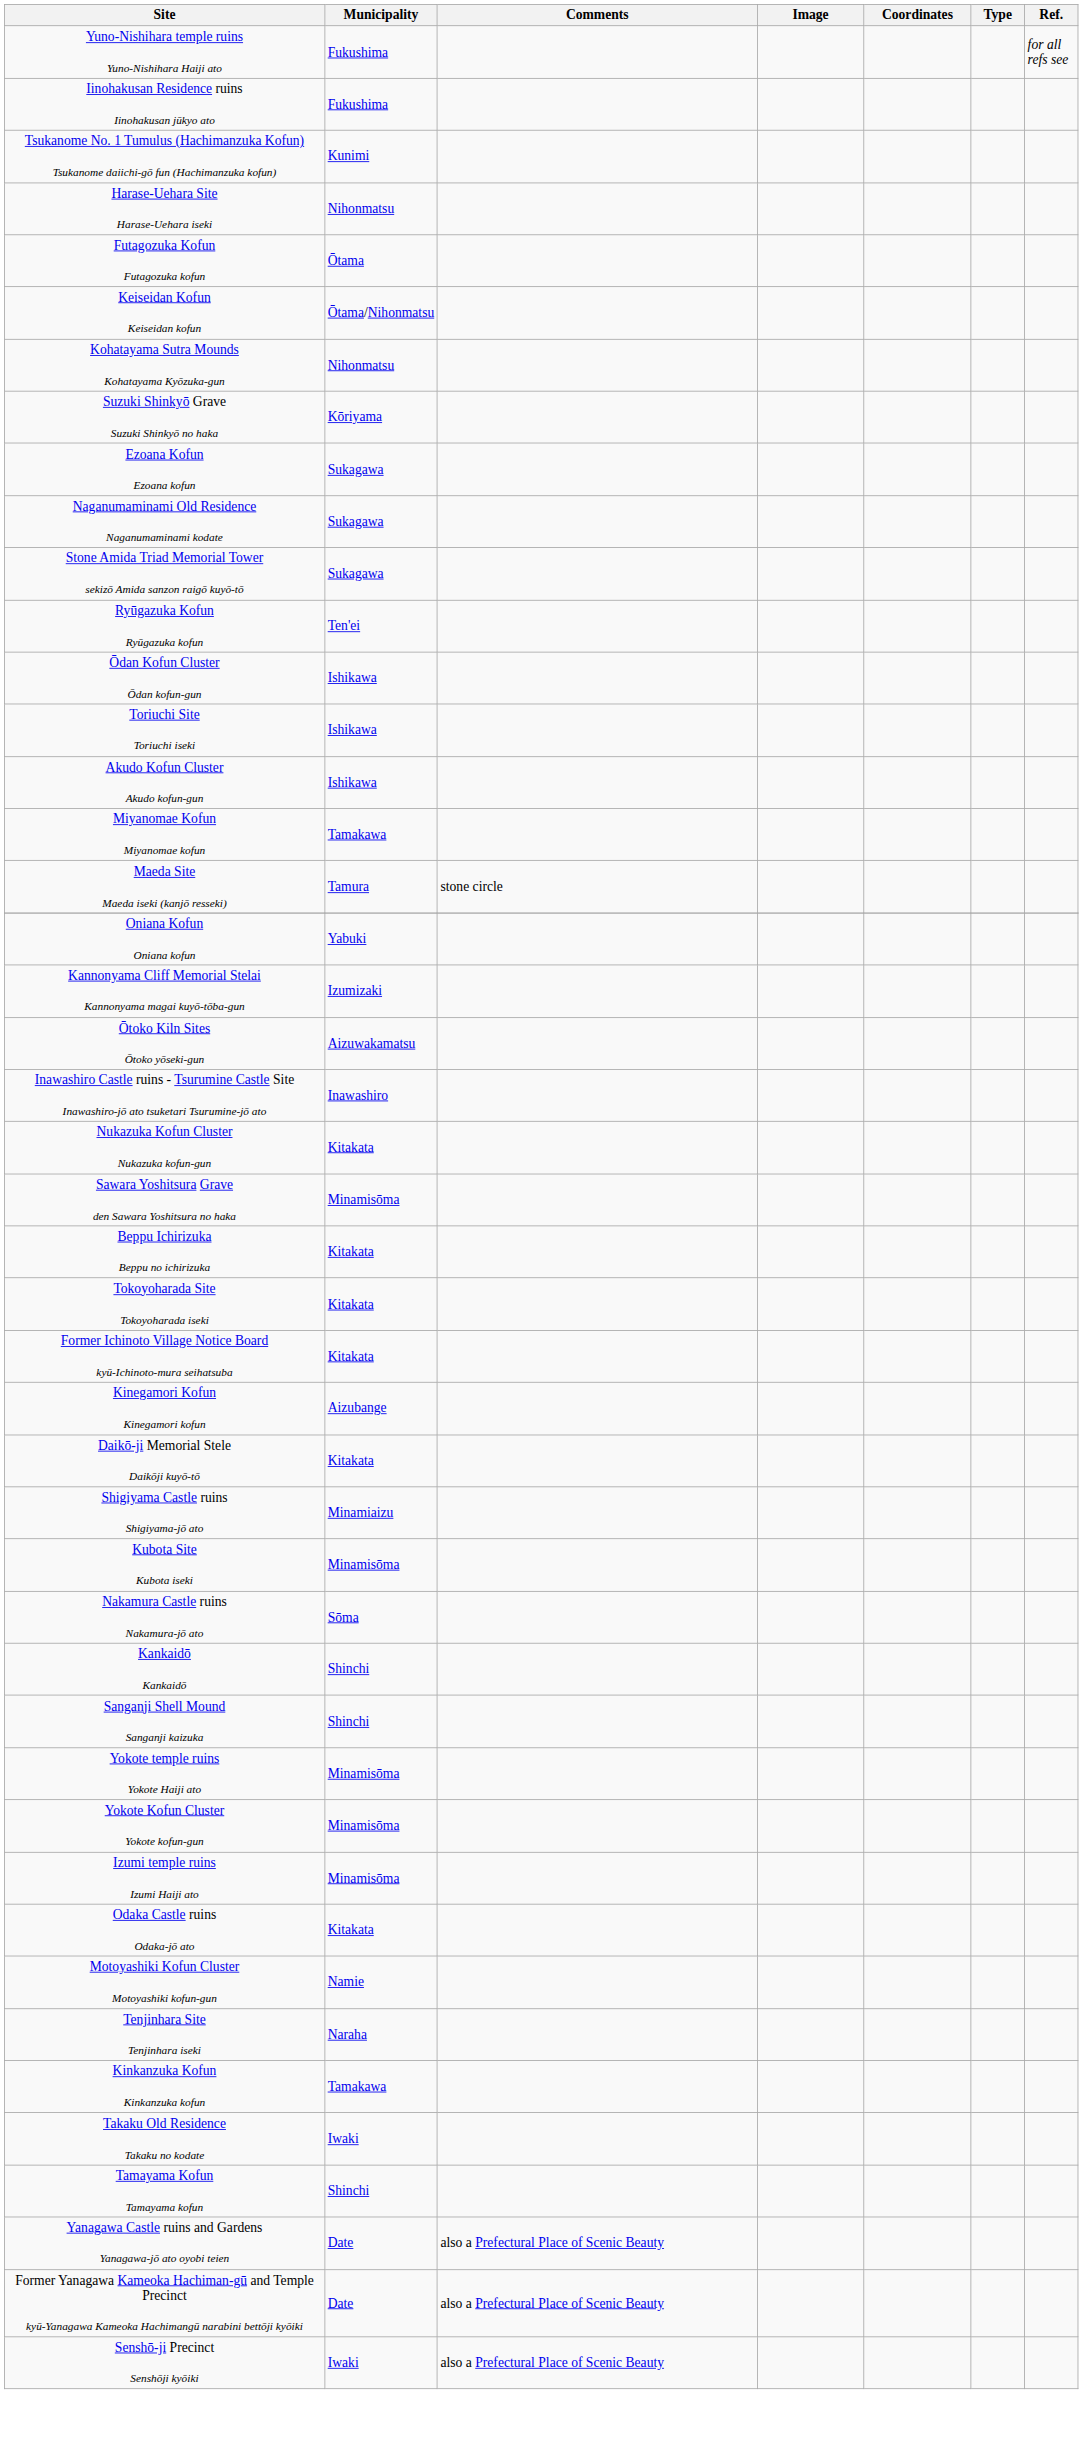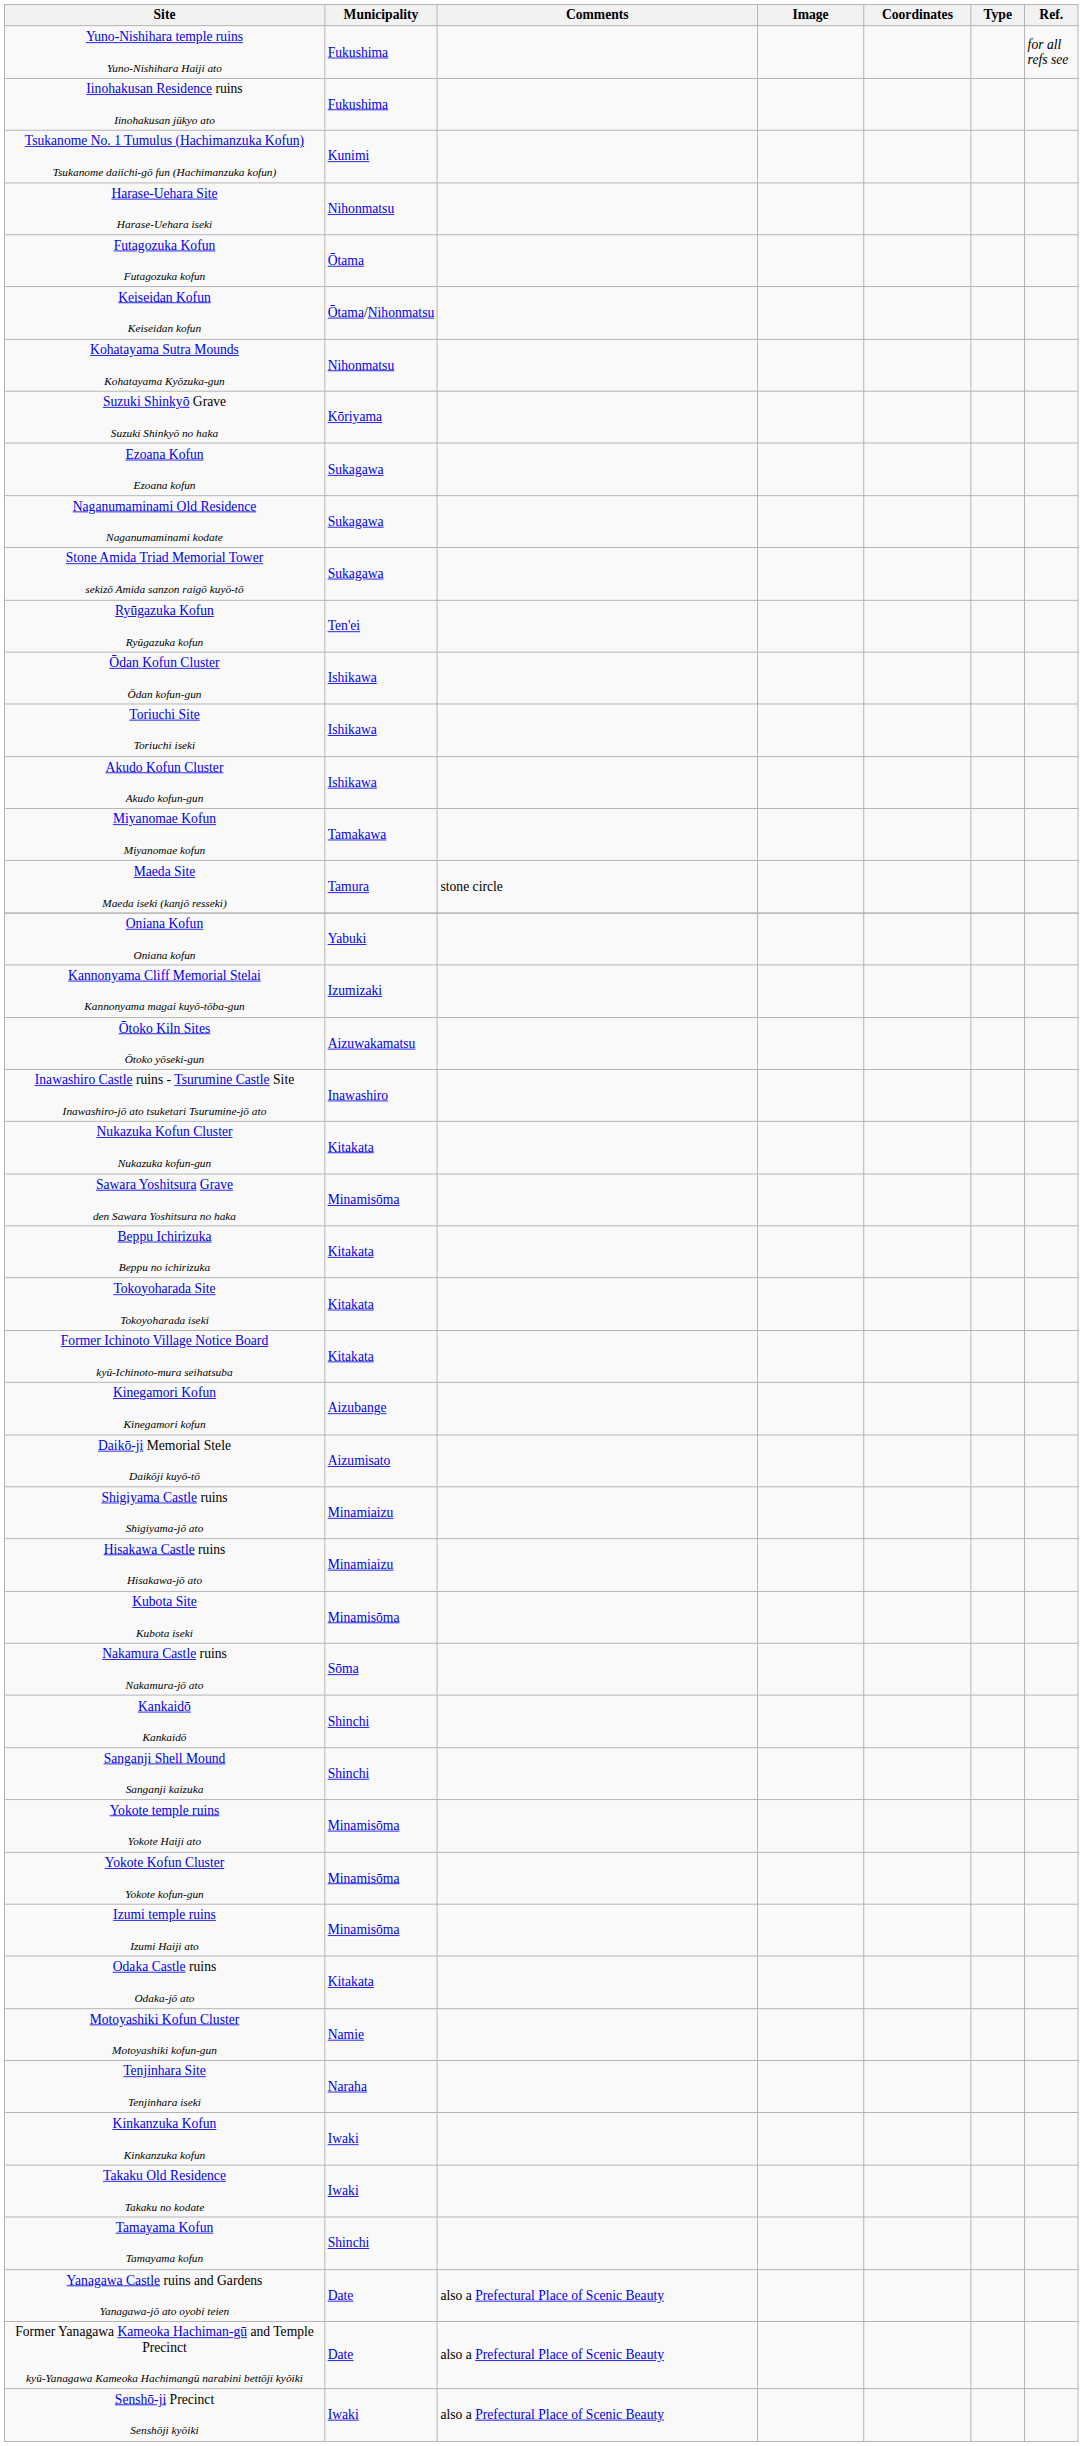 <table class="wikitable sortable"  style="width:100%;">
 <tr>
 <th width="30%" align="left">Site</th>
 <th width="10%" align="left">Municipality</th>
 <th width="30%" align="left" class="unsortable">Comments</th>
 <th width="10%" align="left"  class="unsortable">Image</th>
 <th width="10%" align="left" class="unsortable">Coordinates</th>
 <th width="5%" align="left">Type</th>
 <th width="5%" align="left"  class="unsortable">Ref.</th>
 </tr>
 <tr>
 <td align="center"><a href='#'>Yuno-Nishihara temple ruins</a> <br><br><small><em>Yuno-Nishihara Haiji ato</em></small></td>
 <td><a href='#'>Fukushima</a></td>
 <td></td>
 <td></td>
 <td></td>
 <td></td>
 <td><em>for all refs see</em> </td>
 </tr>
 <tr>
 <td align="center"><a href='#'>Iinohakusan Residence</a> ruins<br><br><small><em>Iinohakusan jūkyo ato</em></small></td>
 <td><a href='#'>Fukushima</a></td>
 <td></td>
 <td></td>
 <td></td>
 <td></td>
 <td></td>
 </tr>
 <tr>
 <td align="center"><a href='#'>Tsukanome No. 1 Tumulus (Hachimanzuka Kofun)</a><br><br><small><em>Tsukanome daiichi-gō fun (Hachimanzuka kofun)</em></small></td>
 <td><a href='#'>Kunimi</a></td>
 <td></td>
 <td></td>
 <td></td>
 <td></td>
 <td></td>
 </tr>
 <tr>
 <td align="center"><a href='#'>Harase-Uehara Site</a><br><br><small><em>Harase-Uehara iseki</em></small></td>
 <td><a href='#'>Nihonmatsu</a></td>
 <td></td>
 <td></td>
 <td></td>
 <td></td>
 <td></td>
 </tr>
 <tr>
 <td align="center"><a href='#'>Futagozuka Kofun</a><br><br><small><em>Futagozuka kofun</em></small></td>
 <td><a href='#'>Ōtama</a></td>
 <td></td>
 <td></td>
 <td></td>
 <td></td>
 <td></td>
 </tr>
 <tr>
 <td align="center"><a href='#'>Keiseidan Kofun</a><br><br><small><em>Keiseidan kofun</em></small></td>
 <td><a href='#'>Ōtama</a>/<a href='#'>Nihonmatsu</a></td>
 <td></td>
 <td></td>
 <td></td>
 <td></td>
 <td></td>
 </tr>
 <tr>
 <td align="center"><a href='#'>Kohatayama Sutra Mounds</a><br><br><small><em>Kohatayama Kyōzuka-gun</em></small></td>
 <td><a href='#'>Nihonmatsu</a></td>
 <td></td>
 <td></td>
 <td></td>
 <td></td>
 <td></td>
 </tr>
 <tr>
 <td align="center"><a href='#'>Suzuki Shinkyō</a> Grave<br><br><small><em>Suzuki Shinkyō no haka</em></small></td>
 <td><a href='#'>Kōriyama</a></td>
 <td></td>
 <td></td>
 <td></td>
 <td></td>
 <td></td>
 </tr>
 <tr>
 <td align="center"><a href='#'>Ezoana Kofun</a><br><br><small><em>Ezoana kofun</em></small></td>
 <td><a href='#'>Sukagawa</a></td>
 <td></td>
 <td></td>
 <td></td>
 <td></td>
 <td></td>
 </tr>
 <tr>
 <td align="center"><a href='#'>Naganumaminami Old Residence</a><br><br><small><em>Naganumaminami kodate</em></small></td>
 <td><a href='#'>Sukagawa</a></td>
 <td></td>
 <td></td>
 <td></td>
 <td></td>
 <td></td>
 </tr>
 <tr>
 <td align="center"><a href='#'>Stone Amida Triad Memorial Tower</a><br><br><small><em>sekizō Amida sanzon raigō kuyō-tō</em></small></td>
 <td><a href='#'>Sukagawa</a></td>
 <td></td>
 <td></td>
 <td></td>
 <td></td>
 <td></td>
 </tr>
 <tr>
 <td align="center"><a href='#'>Ryūgazuka Kofun</a><br><br><small><em>Ryūgazuka kofun</em></small></td>
 <td><a href='#'>Ten'ei</a></td>
 <td></td>
 <td></td>
 <td></td>
 <td></td>
 <td></td>
 </tr>
 <tr>
 <td align="center"><a href='#'>Ōdan Kofun Cluster</a><br><br><small><em>Ōdan kofun-gun</em></small></td>
 <td><a href='#'>Ishikawa</a></td>
 <td></td>
 <td></td>
 <td></td>
 <td></td>
 <td></td>
 </tr>
 <tr>
 <td align="center"><a href='#'>Toriuchi Site</a><br><br><small><em>Toriuchi iseki</em></small></td>
 <td><a href='#'>Ishikawa</a></td>
 <td></td>
 <td></td>
 <td></td>
 <td></td>
 <td></td>
 </tr>
 <tr>
 <td align="center"><a href='#'>Akudo Kofun Cluster</a><br><br><small><em>Akudo kofun-gun</em></small></td>
 <td><a href='#'>Ishikawa</a></td>
 <td></td>
 <td></td>
 <td></td>
 <td></td>
 <td></td>
 </tr>
 <tr>
 <td align="center"><a href='#'>Miyanomae Kofun</a><br><br><small><em>Miyanomae kofun</em></small></td>
 <td><a href='#'>Tamakawa</a></td>
 <td></td>
 <td></td>
 <td></td>
 <td></td>
 <td></td>
 </tr>
 <tr>
 <td align="center"><a href='#'>Maeda Site</a><br><br><small><em>Maeda iseki (kanjō resseki)</em></small></td>
 <td><a href='#'>Tamura</a></td>
 <td>stone circle</td>
 <td></td>
 <td></td>
 <td></td>
 <td></td>
 </tr>
 <tr>
 </tr>
 <tr>
 <td align="center"><a href='#'>Oniana Kofun</a><br><br><small><em>Oniana kofun</em></small></td>
 <td><a href='#'>Yabuki</a></td>
 <td></td>
 <td></td>
 <td></td>
 <td></td>
 <td></td>
 </tr>
 <tr>
 <td align="center"><a href='#'>Kannonyama Cliff Memorial Stelai</a><br><br><small><em>Kannonyama magai kuyō-tōba-gun</em></small></td>
 <td><a href='#'>Izumizaki</a></td>
 <td></td>
 <td></td>
 <td></td>
 <td></td>
 <td></td>
 </tr>
 <tr>
 <td align="center"><a href='#'>Ōtoko Kiln Sites</a><br><br><small><em>Ōtoko yōseki-gun</em></small></td>
 <td><a href='#'>Aizuwakamatsu</a></td>
 <td></td>
 <td></td>
 <td></td>
 <td></td>
 <td></td>
 </tr>
 <tr>
 <td align="center"><a href='#'>Inawashiro Castle</a> ruins - <a href='#'>Tsurumine Castle</a> Site<br><br><small><em>Inawashiro-jō ato tsuketari Tsurumine-jō ato</em></small></td>
 <td><a href='#'>Inawashiro</a></td>
 <td></td>
 <td></td>
 <td></td>
 <td></td>
 <td></td>
 </tr>
 <tr>
 <td align="center"><a href='#'>Nukazuka Kofun Cluster</a><br><br><small><em>Nukazuka kofun-gun</em></small></td>
 <td><a href='#'>Kitakata</a></td>
 <td></td>
 <td></td>
 <td></td>
 <td></td>
 <td></td>
 </tr>
 <tr>
 <td align="center"><a href='#'>Sawara Yoshitsura</a> <a href='#'>Grave</a><br><br><small><em>den Sawara Yoshitsura no haka</em></small></td>
 <td><a href='#'>Minamisōma</a></td>
 <td></td>
 <td></td>
 <td></td>
 <td></td>
 <td></td>
 </tr>
 <tr>
 <td align="center"><a href='#'>Beppu Ichirizuka</a><br><br><small><em>Beppu no ichirizuka</em></small></td>
 <td><a href='#'>Kitakata</a></td>
 <td></td>
 <td></td>
 <td></td>
 <td></td>
 <td></td>
 </tr>
 <tr>
 <td align="center"><a href='#'>Tokoyoharada Site</a><br><br><small><em>Tokoyoharada iseki</em></small></td>
 <td><a href='#'>Kitakata</a></td>
 <td></td>
 <td></td>
 <td></td>
 <td></td>
 <td></td>
 </tr>
 <tr>
 <td align="center"><a href='#'>Former Ichinoto Village Notice Board</a><br><br><small><em>kyū-Ichinoto-mura seihatsuba</em></small></td>
 <td><a href='#'>Kitakata</a></td>
 <td></td>
 <td></td>
 <td></td>
 <td></td>
 <td></td>
 </tr>
 <tr>
 <td align="center"><a href='#'>Kinegamori Kofun</a><br><br><small><em>Kinegamori kofun</em></small></td>
 <td><a href='#'>Aizubange</a></td>
 <td></td>
 <td></td>
 <td></td>
 <td></td>
 <td></td>
 </tr>
 <tr>
 <td align="center"><a href='#'>Daikō-ji</a> Memorial Stele<br><br><small><em>Daikōji kuyō-tō</em></small></td>
-<td><a href='#'>Kitakata</a></td>
+<td><a href='#'>Aizumisato</a></td>
 <td></td>
 <td></td>
 <td></td>
 <td></td>
 <td></td>
 </tr>
 <tr>
 <td align="center"><a href='#'>Shigiyama Castle</a> ruins<br><br><small><em>Shigiyama-jō ato</em></small></td>
+<td><a href='#'>Minamiaizu</a></td>
+<td></td>
+<td></td>
+<td></td>
+<td></td>
+<td></td>
+</tr>
+<tr>
+<td align="center"><a href='#'>Hisakawa Castle</a> ruins<br><br><small><em>Hisakawa-jō ato</em></small></td>
 <td><a href='#'>Minamiaizu</a></td>
 <td></td>
 <td></td>
 <td></td>
 <td></td>
 <td></td>
 </tr>
 <tr>
 <td align="center"><a href='#'>Kubota Site</a><br><br><small><em>Kubota iseki</em></small></td>
 <td><a href='#'>Minamisōma</a></td>
 <td></td>
 <td></td>
 <td></td>
 <td></td>
 <td></td>
 </tr>
 <tr>
 <td align="center"><a href='#'>Nakamura Castle</a> ruins<br><br><small><em>Nakamura-jō ato</em></small></td>
 <td><a href='#'>Sōma</a></td>
 <td></td>
 <td></td>
 <td></td>
 <td></td>
 <td></td>
 </tr>
 <tr>
 <td align="center"><a href='#'>Kankaidō</a><br><br><small><em>Kankaidō</em></small></td>
 <td><a href='#'>Shinchi</a></td>
 <td></td>
 <td></td>
 <td></td>
 <td></td>
 <td></td>
 </tr>
 <tr>
 <td align="center"><a href='#'>Sanganji Shell Mound</a><br><br><small><em>Sanganji kaizuka</em></small></td>
 <td><a href='#'>Shinchi</a></td>
 <td></td>
 <td></td>
 <td></td>
 <td></td>
 <td></td>
 </tr>
 <tr>
 <td align="center"><a href='#'>Yokote temple ruins</a> <br><br><small><em>Yokote Haiji ato</em></small></td>
 <td><a href='#'>Minamisōma</a></td>
 <td></td>
 <td></td>
 <td></td>
 <td></td>
 <td></td>
 </tr>
 <tr>
 <td align="center"><a href='#'>Yokote Kofun Cluster</a><br><br><small><em>Yokote kofun-gun</em></small></td>
 <td><a href='#'>Minamisōma</a></td>
 <td></td>
 <td></td>
 <td></td>
 <td></td>
 <td></td>
 </tr>
 <tr>
 <td align="center"><a href='#'>Izumi temple ruins</a> <br><br><small><em>Izumi Haiji ato</em></small></td>
 <td><a href='#'>Minamisōma</a></td>
 <td></td>
 <td></td>
 <td></td>
 <td></td>
 <td></td>
 </tr>
 <tr>
 <td align="center"><a href='#'>Odaka Castle</a> ruins<br><br><small><em>Odaka-jō ato</em></small></td>
 <td><a href='#'>Kitakata</a></td>
 <td></td>
 <td></td>
 <td></td>
 <td></td>
 <td></td>
 </tr>
 <tr>
 <td align="center"><a href='#'>Motoyashiki Kofun Cluster</a><br><br><small><em>Motoyashiki kofun-gun</em></small></td>
 <td><a href='#'>Namie</a></td>
 <td></td>
 <td></td>
 <td></td>
 <td></td>
 <td></td>
 </tr>
 <tr>
 <td align="center"><a href='#'>Tenjinhara Site</a><br><br><small><em>Tenjinhara iseki</em></small></td>
 <td><a href='#'>Naraha</a></td>
 <td></td>
 <td></td>
 <td></td>
 <td></td>
 <td></td>
 </tr>
 <tr>
 <td align="center"><a href='#'>Kinkanzuka Kofun</a><br><br><small><em>Kinkanzuka kofun</em></small></td>
-<td><a href='#'>Tamakawa</a></td>
+<td><a href='#'>Iwaki</a></td>
 <td></td>
 <td></td>
 <td></td>
 <td></td>
 <td></td>
 </tr>
 <tr>
 <td align="center"><a href='#'>Takaku Old Residence</a><br><br><small><em>Takaku no kodate</em></small></td>
 <td><a href='#'>Iwaki</a></td>
 <td></td>
 <td></td>
 <td></td>
 <td></td>
 <td></td>
 </tr>
 <tr>
 <td align="center"><a href='#'>Tamayama Kofun</a><br><br><small><em>Tamayama kofun</em></small></td>
 <td><a href='#'>Shinchi</a></td>
 <td></td>
 <td></td>
 <td></td>
 <td></td>
 <td></td>
 </tr>
 <tr>
 <td align="center"><a href='#'>Yanagawa Castle</a> ruins and Gardens<br><br><small><em>Yanagawa-jō ato oyobi teien</em></small></td>
 <td><a href='#'>Date</a></td>
 <td>also a <a href='#'>Prefectural Place of Scenic Beauty</a></td>
 <td></td>
 <td></td>
 <td></td>
 <td></td>
 </tr>
 <tr>
 <td align="center">Former Yanagawa <a href='#'>Kameoka Hachiman-gū</a> and Temple Precinct<br><br><small><em>kyū-Yanagawa Kameoka Hachimangū narabini bettōji kyōiki</em></small></td>
 <td><a href='#'>Date</a></td>
 <td>also a <a href='#'>Prefectural Place of Scenic Beauty</a></td>
 <td></td>
 <td></td>
 <td></td>
 <td></td>
 </tr>
 <tr>
 <td align="center"><a href='#'>Senshō-ji</a> Precinct<br><br><small><em>Senshōji kyōiki</em></small></td>
 <td><a href='#'>Iwaki</a></td>
 <td>also a <a href='#'>Prefectural Place of Scenic Beauty</a></td>
 <td></td>
 <td></td>
 <td></td>
 <td></td>
 </tr>
 </table>
